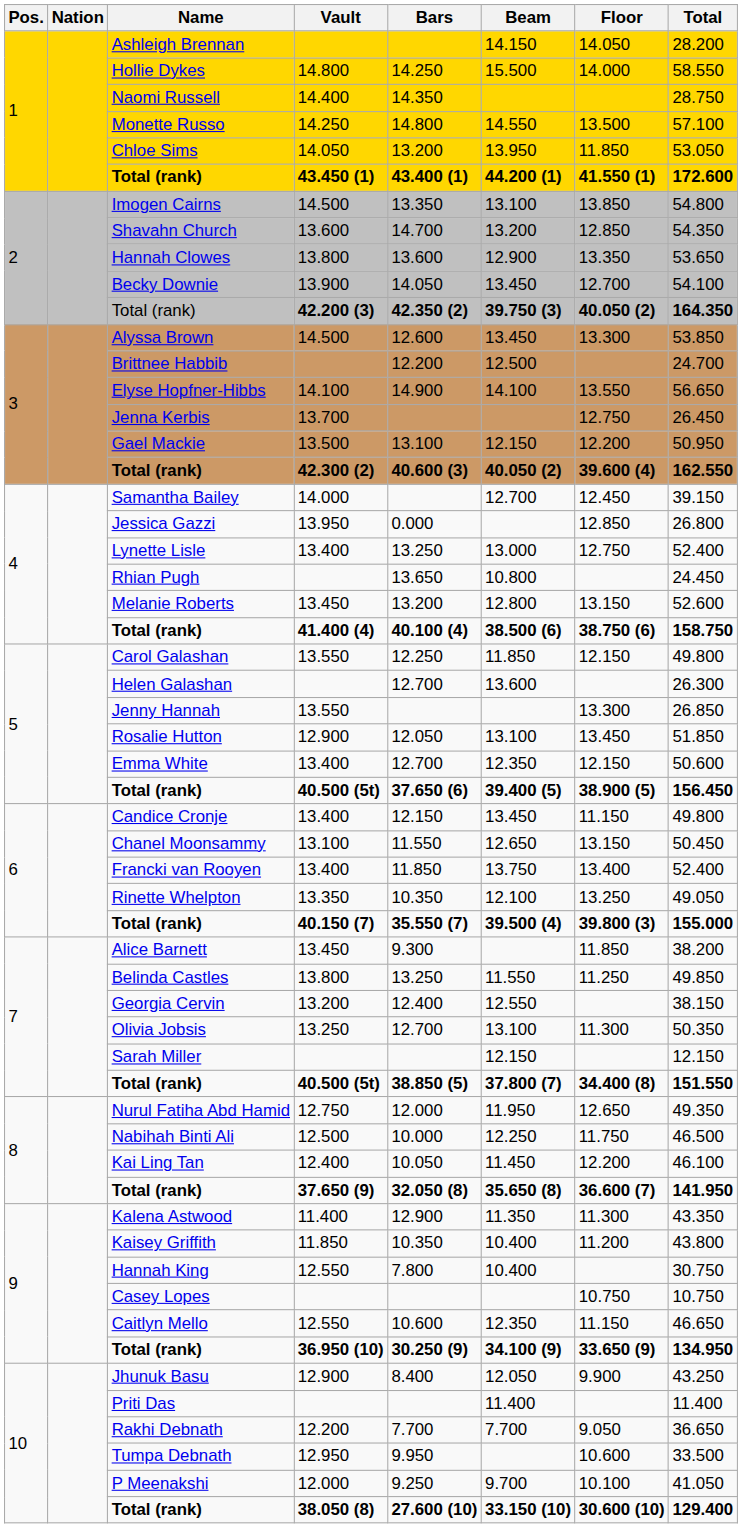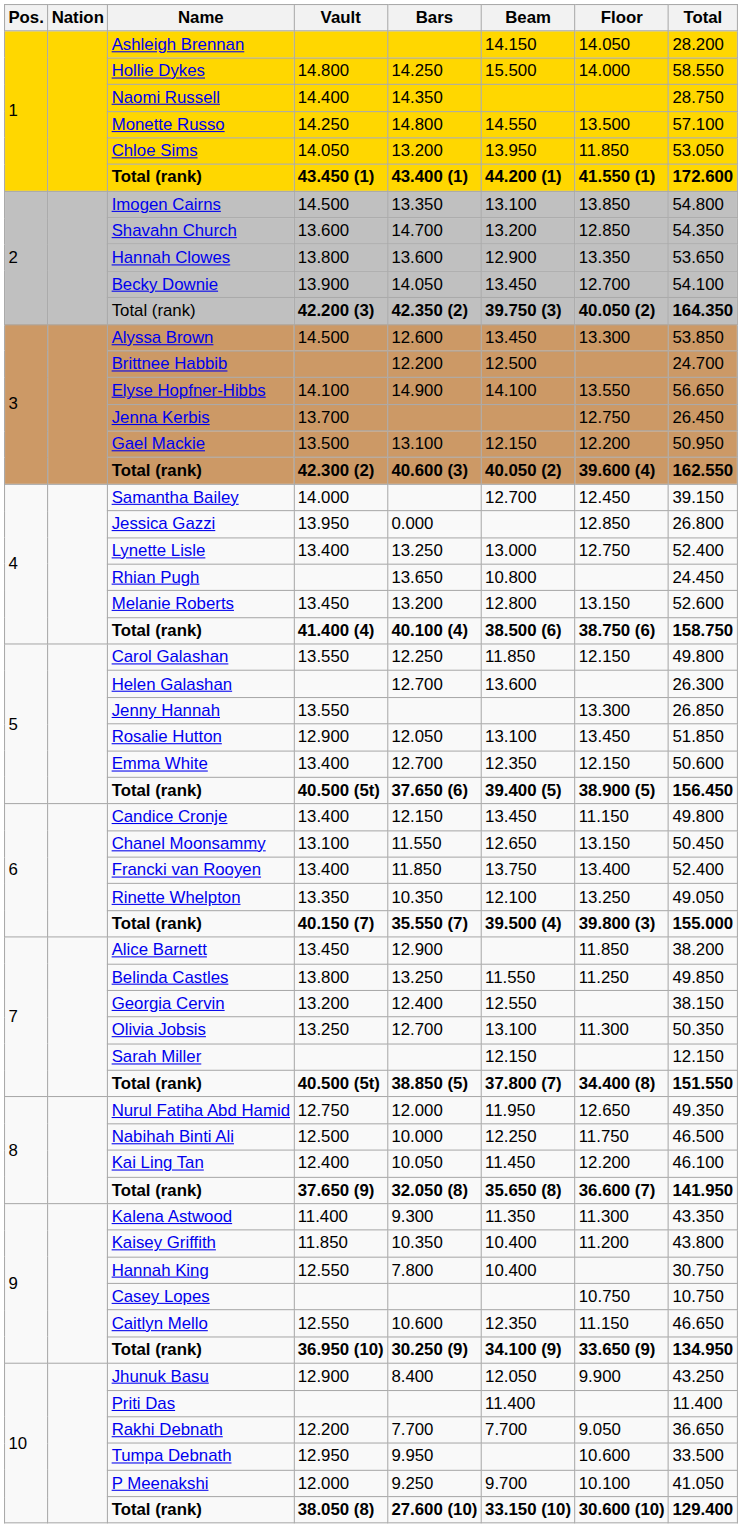 <table class="wikitable">
 <tr>
 <th>Pos.</th>
 <th>Nation</th>
 <th>Name</th>
 <th>Vault</th>
 <th>Bars</th>
 <th>Beam</th>
 <th>Floor</th>
 <th>Total</th>
 </tr>
 <tr bgcolor="gold">
 <td rowspan="6">1</td>
 <td rowspan="6"></td>
 <td><a href='#'>Ashleigh Brennan</a></td>
 <td></td>
 <td></td>
 <td>14.150</td>
 <td>14.050</td>
 <td>28.200</td>
 </tr>
 <tr bgcolor="gold">
 <td><a href='#'>Hollie Dykes</a></td>
 <td>14.800</td>
 <td>14.250</td>
 <td>15.500</td>
 <td>14.000</td>
 <td>58.550</td>
 </tr>
 <tr bgcolor="gold">
 <td><a href='#'>Naomi Russell</a></td>
 <td>14.400</td>
 <td>14.350</td>
 <td></td>
 <td></td>
 <td>28.750</td>
 </tr>
 <tr bgcolor="gold">
 <td><a href='#'>Monette Russo</a></td>
 <td>14.250</td>
 <td>14.800</td>
 <td>14.550</td>
 <td>13.500</td>
 <td>57.100</td>
 </tr>
 <tr bgcolor="gold">
 <td><a href='#'>Chloe Sims</a></td>
 <td>14.050</td>
 <td>13.200</td>
 <td>13.950</td>
 <td>11.850</td>
 <td>53.050</td>
 </tr>
 <tr bgcolor="gold">
 <td><strong>Total (rank)</strong></td>
 <td><strong>43.450 (1)</strong></td>
 <td><strong>43.400 (1)</strong></td>
 <td><strong>44.200 (1)</strong></td>
 <td><strong>41.550 (1)</strong></td>
 <td><strong>172.600</strong></td>
 </tr>
 <tr bgcolor="silver">
 <td rowspan="5">2</td>
 <td rowspan="5"></td>
 <td><a href='#'>Imogen Cairns</a></td>
 <td>14.500</td>
 <td>13.350</td>
 <td>13.100</td>
 <td>13.850</td>
 <td>54.800</td>
 </tr>
 <tr bgcolor="silver">
 <td><a href='#'>Shavahn Church</a></td>
 <td>13.600</td>
 <td>14.700</td>
 <td>13.200</td>
 <td>12.850</td>
 <td>54.350</td>
 </tr>
 <tr bgcolor="silver">
 <td><a href='#'>Hannah Clowes</a></td>
 <td>13.800</td>
 <td>13.600</td>
 <td>12.900</td>
 <td>13.350</td>
 <td>53.650</td>
 </tr>
 <tr bgcolor="silver">
 <td><a href='#'>Becky Downie</a></td>
 <td>13.900</td>
 <td>14.050</td>
 <td>13.450</td>
 <td>12.700</td>
 <td>54.100</td>
 </tr>
 <tr bgcolor="silver">
 <td>Total (rank)</td>
 <td><strong>42.200 (3)</strong></td>
 <td><strong>42.350 (2)</strong></td>
 <td><strong>39.750 (3)</strong></td>
 <td><strong>40.050 (2)</strong></td>
 <td><strong>164.350</strong></td>
 </tr>
 <tr bgcolor="cc9966">
 <td rowspan="6">3</td>
 <td rowspan="6"></td>
 <td><a href='#'>Alyssa Brown</a></td>
 <td>14.500</td>
 <td>12.600</td>
 <td>13.450</td>
 <td>13.300</td>
 <td>53.850</td>
 </tr>
 <tr bgcolor="cc9966">
 <td><a href='#'>Brittnee Habbib</a></td>
 <td></td>
 <td>12.200</td>
 <td>12.500</td>
 <td></td>
 <td>24.700</td>
 </tr>
 <tr bgcolor="cc9966">
 <td><a href='#'>Elyse Hopfner-Hibbs</a></td>
 <td>14.100</td>
 <td>14.900</td>
 <td>14.100</td>
 <td>13.550</td>
 <td>56.650</td>
 </tr>
 <tr bgcolor="cc9966">
 <td><a href='#'>Jenna Kerbis</a></td>
 <td>13.700</td>
 <td></td>
 <td></td>
 <td>12.750</td>
 <td>26.450</td>
 </tr>
 <tr bgcolor="cc9966">
 <td><a href='#'>Gael Mackie</a></td>
 <td>13.500</td>
 <td>13.100</td>
 <td>12.150</td>
 <td>12.200</td>
 <td>50.950</td>
 </tr>
 <tr bgcolor="cc9966">
 <td><strong>Total (rank)</strong></td>
 <td><strong>42.300 (2)</strong></td>
 <td><strong>40.600 (3)</strong></td>
 <td><strong>40.050 (2)</strong></td>
 <td><strong>39.600 (4)</strong></td>
 <td><strong>162.550</strong></td>
 </tr>
 <tr>
 <td rowspan="6">4</td>
 <td rowspan="6"></td>
 <td><a href='#'>Samantha Bailey</a></td>
 <td>14.000</td>
 <td></td>
 <td>12.700</td>
 <td>12.450</td>
 <td>39.150</td>
 </tr>
 <tr>
 <td><a href='#'>Jessica Gazzi</a></td>
 <td>13.950</td>
 <td>0.000</td>
 <td></td>
 <td>12.850</td>
 <td>26.800</td>
 </tr>
 <tr>
 <td><a href='#'>Lynette Lisle</a></td>
 <td>13.400</td>
 <td>13.250</td>
 <td>13.000</td>
 <td>12.750</td>
 <td>52.400</td>
 </tr>
 <tr>
 <td><a href='#'>Rhian Pugh</a></td>
 <td></td>
 <td>13.650</td>
 <td>10.800</td>
 <td></td>
 <td>24.450</td>
 </tr>
 <tr>
 <td><a href='#'>Melanie Roberts</a></td>
 <td>13.450</td>
 <td>13.200</td>
 <td>12.800</td>
 <td>13.150</td>
 <td>52.600</td>
 </tr>
 <tr>
 <td><strong>Total (rank)</strong></td>
 <td><strong>41.400 (4)</strong></td>
 <td><strong>40.100 (4)</strong></td>
 <td><strong>38.500 (6)</strong></td>
 <td><strong>38.750 (6)</strong></td>
 <td><strong>158.750</strong></td>
 </tr>
 <tr>
 <td rowspan="6">5</td>
 <td rowspan="6"></td>
 <td><a href='#'>Carol Galashan</a></td>
 <td>13.550</td>
 <td>12.250</td>
 <td>11.850</td>
 <td>12.150</td>
 <td>49.800</td>
 </tr>
 <tr>
 <td><a href='#'>Helen Galashan</a></td>
 <td></td>
 <td>12.700</td>
 <td>13.600</td>
 <td></td>
 <td>26.300</td>
 </tr>
 <tr>
 <td><a href='#'>Jenny Hannah</a></td>
 <td>13.550</td>
 <td></td>
 <td></td>
 <td>13.300</td>
 <td>26.850</td>
 </tr>
 <tr>
 <td><a href='#'>Rosalie Hutton</a></td>
 <td>12.900</td>
 <td>12.050</td>
 <td>13.100</td>
 <td>13.450</td>
 <td>51.850</td>
 </tr>
 <tr>
 <td><a href='#'>Emma White</a></td>
 <td>13.400</td>
 <td>12.700</td>
 <td>12.350</td>
 <td>12.150</td>
 <td>50.600</td>
 </tr>
 <tr>
 <td><strong>Total (rank)</strong></td>
 <td><strong>40.500 (5t)</strong></td>
 <td><strong>37.650 (6)</strong></td>
 <td><strong>39.400 (5)</strong></td>
 <td><strong>38.900 (5)</strong></td>
 <td><strong>156.450</strong></td>
 </tr>
 <tr>
 <td rowspan="5">6</td>
 <td rowspan="5"></td>
 <td><a href='#'>Candice Cronje</a></td>
 <td>13.400</td>
 <td>12.150</td>
 <td>13.450</td>
 <td>11.150</td>
 <td>49.800</td>
 </tr>
 <tr>
 <td><a href='#'>Chanel Moonsammy</a></td>
 <td>13.100</td>
 <td>11.550</td>
 <td>12.650</td>
 <td>13.150</td>
 <td>50.450</td>
 </tr>
 <tr>
 <td><a href='#'>Francki van Rooyen</a></td>
 <td>13.400</td>
 <td>11.850</td>
 <td>13.750</td>
 <td>13.400</td>
 <td>52.400</td>
 </tr>
 <tr>
 <td><a href='#'>Rinette Whelpton</a></td>
 <td>13.350</td>
 <td>10.350</td>
 <td>12.100</td>
 <td>13.250</td>
 <td>49.050</td>
 </tr>
 <tr>
 <td><strong>Total (rank)</strong></td>
 <td><strong>40.150 (7)</strong></td>
 <td><strong>35.550 (7)</strong></td>
 <td><strong>39.500 (4)</strong></td>
 <td><strong>39.800 (3)</strong></td>
 <td><strong>155.000</strong></td>
 </tr>
 <tr>
 <td rowspan="6">7</td>
 <td rowspan="6"></td>
 <td><a href='#'>Alice Barnett</a></td>
 <td>13.450</td>
-<td>9.300</td>
+<td>12.900</td>
 <td></td>
 <td>11.850</td>
 <td>38.200</td>
 </tr>
 <tr>
 <td><a href='#'>Belinda Castles</a></td>
 <td>13.800</td>
 <td>13.250</td>
 <td>11.550</td>
 <td>11.250</td>
 <td>49.850</td>
 </tr>
 <tr>
 <td><a href='#'>Georgia Cervin</a></td>
 <td>13.200</td>
 <td>12.400</td>
 <td>12.550</td>
 <td></td>
 <td>38.150</td>
 </tr>
 <tr>
 <td><a href='#'>Olivia Jobsis</a></td>
 <td>13.250</td>
 <td>12.700</td>
 <td>13.100</td>
 <td>11.300</td>
 <td>50.350</td>
 </tr>
 <tr>
 <td><a href='#'>Sarah Miller</a></td>
 <td></td>
 <td></td>
 <td>12.150</td>
 <td></td>
 <td>12.150</td>
 </tr>
 <tr>
 <td><strong>Total (rank)</strong></td>
 <td><strong>40.500 (5t)</strong></td>
 <td><strong>38.850 (5)</strong></td>
 <td><strong>37.800 (7)</strong></td>
 <td><strong>34.400 (8)</strong></td>
 <td><strong>151.550</strong></td>
 </tr>
 <tr>
 <td rowspan="4">8</td>
 <td rowspan="4"></td>
 <td><a href='#'>Nurul Fatiha Abd Hamid</a></td>
 <td>12.750</td>
 <td>12.000</td>
 <td>11.950</td>
 <td>12.650</td>
 <td>49.350</td>
 </tr>
 <tr>
 <td><a href='#'>Nabihah Binti Ali</a></td>
 <td>12.500</td>
 <td>10.000</td>
 <td>12.250</td>
 <td>11.750</td>
 <td>46.500</td>
 </tr>
 <tr>
 <td><a href='#'>Kai Ling Tan</a></td>
 <td>12.400</td>
 <td>10.050</td>
 <td>11.450</td>
 <td>12.200</td>
 <td>46.100</td>
 </tr>
 <tr>
 <td><strong>Total (rank)</strong></td>
 <td><strong>37.650 (9)</strong></td>
 <td><strong>32.050 (8)</strong></td>
 <td><strong>35.650 (8)</strong></td>
 <td><strong>36.600 (7)</strong></td>
 <td><strong>141.950</strong></td>
 </tr>
 <tr>
 <td rowspan="6">9</td>
 <td rowspan="6"></td>
 <td><a href='#'>Kalena Astwood</a></td>
 <td>11.400</td>
-<td>12.900</td>
+<td>9.300</td>
 <td>11.350</td>
 <td>11.300</td>
 <td>43.350</td>
 </tr>
 <tr>
 <td><a href='#'>Kaisey Griffith</a></td>
 <td>11.850</td>
 <td>10.350</td>
 <td>10.400</td>
 <td>11.200</td>
 <td>43.800</td>
 </tr>
 <tr>
 <td><a href='#'>Hannah King</a></td>
 <td>12.550</td>
 <td>7.800</td>
 <td>10.400</td>
 <td></td>
 <td>30.750</td>
 </tr>
 <tr>
 <td><a href='#'>Casey Lopes</a></td>
 <td></td>
 <td></td>
 <td></td>
 <td>10.750</td>
 <td>10.750</td>
 </tr>
 <tr>
 <td><a href='#'>Caitlyn Mello</a></td>
 <td>12.550</td>
 <td>10.600</td>
 <td>12.350</td>
 <td>11.150</td>
 <td>46.650</td>
 </tr>
 <tr>
 <td><strong>Total (rank)</strong></td>
 <td><strong>36.950 (10)</strong></td>
 <td><strong>30.250 (9)</strong></td>
 <td><strong>34.100 (9)</strong></td>
 <td><strong>33.650 (9)</strong></td>
 <td><strong>134.950</strong></td>
 </tr>
 <tr>
 <td rowspan="6">10</td>
 <td rowspan="6"></td>
 <td><a href='#'>Jhunuk Basu</a></td>
 <td>12.900</td>
 <td>8.400</td>
 <td>12.050</td>
 <td>9.900</td>
 <td>43.250</td>
 </tr>
 <tr>
 <td><a href='#'>Priti Das</a></td>
 <td></td>
 <td></td>
 <td>11.400</td>
 <td></td>
 <td>11.400</td>
 </tr>
 <tr>
 <td><a href='#'>Rakhi Debnath</a></td>
 <td>12.200</td>
 <td>7.700</td>
 <td>7.700</td>
 <td>9.050</td>
 <td>36.650</td>
 </tr>
 <tr>
 <td><a href='#'>Tumpa Debnath</a></td>
 <td>12.950</td>
 <td>9.950</td>
 <td></td>
 <td>10.600</td>
 <td>33.500</td>
 </tr>
 <tr>
 <td><a href='#'>P Meenakshi</a></td>
 <td>12.000</td>
 <td>9.250</td>
 <td>9.700</td>
 <td>10.100</td>
 <td>41.050</td>
 </tr>
 <tr>
 <td><strong>Total (rank)</strong></td>
 <td><strong>38.050 (8)</strong></td>
 <td><strong>27.600 (10)</strong></td>
 <td><strong>33.150 (10)</strong></td>
 <td><strong>30.600 (10)</strong></td>
 <td><strong>129.400</strong></td>
 </tr>
 </table>
